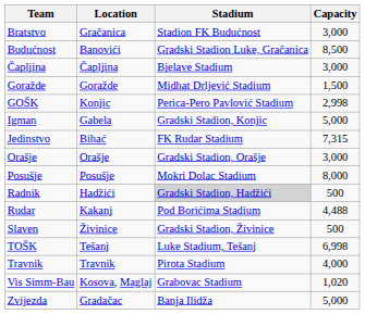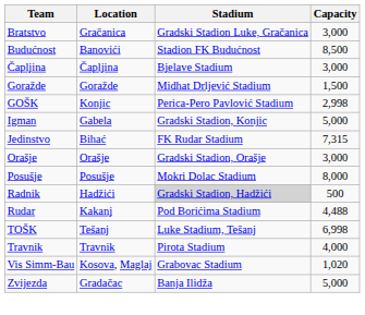 <table class="wikitable sortable">
 <tr>
 <th>Team</th>
 <th>Location</th>
 <th>Stadium</th>
 <th>Capacity</th>
 </tr>
 <tr>
 <td><a href='#'>Bratstvo</a></td>
 <td><a href='#'>Gračanica</a></td>
-<td><a href='#'>Stadion FK Budućnost</a></td>
+<td><a href='#'>Gradski Stadion Luke, Gračanica</a></td>
 <td align="center">3,000</td>
 </tr>
 <tr>
 <td><a href='#'>Budućnost</a></td>
 <td><a href='#'>Banovići</a></td>
-<td><a href='#'>Gradski Stadion Luke, Gračanica</a></td>
+<td><a href='#'>Stadion FK Budućnost</a></td>
 <td align="center">8,500</td>
 </tr>
 <tr>
 <td><a href='#'>Čapljina</a></td>
 <td><a href='#'>Čapljina</a></td>
 <td><a href='#'>Bjelave Stadium</a></td>
 <td align="center">3,000</td>
 </tr>
 <tr>
 <td><a href='#'>Goražde</a></td>
 <td><a href='#'>Goražde</a></td>
 <td><a href='#'>Midhat Drljević Stadium</a></td>
 <td align="center">1,500</td>
 </tr>
 <tr>
 <td><a href='#'>GOŠK</a></td>
 <td><a href='#'>Konjic</a></td>
 <td><a href='#'>Perica-Pero Pavlović Stadium</a></td>
 <td align="center">2,998</td>
 </tr>
 <tr>
 <td><a href='#'>Igman</a></td>
 <td><a href='#'>Gabela</a></td>
 <td><a href='#'>Gradski Stadion, Konjic</a></td>
 <td align="center">5,000</td>
 </tr>
 <tr>
 <td><a href='#'>Jedinstvo</a></td>
 <td><a href='#'>Bihać</a></td>
 <td><a href='#'>FK Rudar Stadium</a><br></td>
 <td align="center">7,315</td>
 </tr>
 <tr>
 <td><a href='#'>Orašje</a></td>
 <td><a href='#'>Orašje</a></td>
 <td><a href='#'>Gradski Stadion, Orašje</a></td>
 <td align="center">3,000</td>
 </tr>
 <tr>
 <td><a href='#'>Posušje</a></td>
 <td><a href='#'>Posušje</a></td>
 <td><a href='#'>Mokri Dolac Stadium</a></td>
 <td align="center">8,000</td>
 </tr>
 <tr>
 <td><a href='#'>Radnik</a></td>
 <td><a href='#'>Hadžići</a></td>
 <td style="background: lightgrey;"><a href='#'>Gradski Stadion, Hadžići</a></td>
 <td align="center">500</td>
 </tr>
 <tr>
 <td><a href='#'>Rudar</a></td>
 <td><a href='#'>Kakanj</a></td>
 <td><a href='#'>Pod Borićima Stadium</a></td>
 <td align="center">4,488</td>
 </tr>
 <tr>
-<td><a href='#'>Slaven</a></td>
-<td><a href='#'>Živinice</a></td>
-<td><a href='#'>Gradski Stadion, Živinice</a></td>
-<td align="center">500</td>
-</tr>
-<tr>
 <td><a href='#'>TOŠK</a></td>
 <td><a href='#'>Tešanj</a></td>
 <td><a href='#'>Luke Stadium, Tešanj</a></td>
 <td align="center">6,998</td>
 </tr>
 <tr>
 <td><a href='#'>Travnik</a></td>
 <td><a href='#'>Travnik</a></td>
 <td><a href='#'>Pirota Stadium</a></td>
 <td align="center">4,000</td>
 </tr>
 <tr>
 <td><a href='#'>Vis Simm-Bau</a></td>
 <td><a href='#'>Kosova</a>, <a href='#'>Maglaj</a></td>
 <td><a href='#'>Grabovac Stadium</a></td>
 <td align="center">1,020</td>
 </tr>
 <tr>
 <td><a href='#'>Zvijezda</a></td>
 <td><a href='#'>Gradačac</a></td>
 <td><a href='#'>Banja Ilidža</a></td>
 <td align="center">5,000</td>
 </tr>
 </table>
